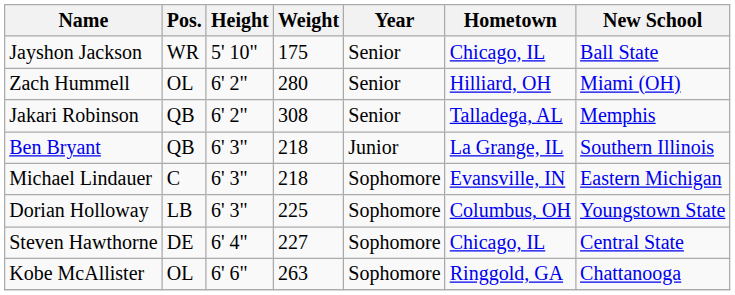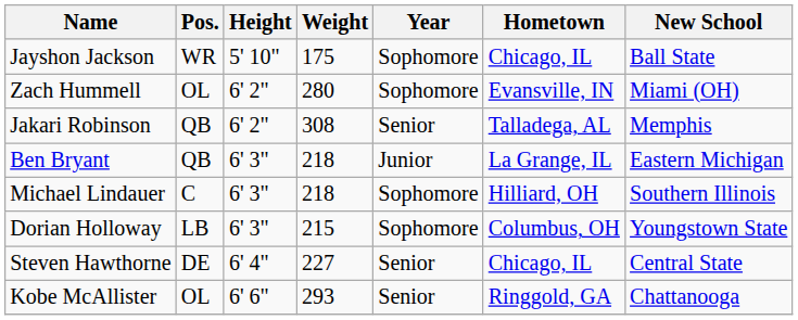 <table class="wikitable sortable">
 <tr>
 <th>Name</th>
 <th>Pos.</th>
 <th>Height</th>
 <th>Weight</th>
 <th>Year</th>
 <th>Hometown</th>
 <th class="unsortable">New School</th>
 </tr>
 <tr>
 <td>Jayshon Jackson</td>
 <td>WR</td>
 <td>5' 10"</td>
 <td>175</td>
-<td>Senior</td>
+<td>Sophomore</td>
 <td><a href='#'>Chicago, IL</a></td>
 <td><a href='#'>Ball State</a></td>
 </tr>
 <tr>
 <td>Zach Hummell</td>
 <td>OL</td>
 <td>6' 2"</td>
 <td>280</td>
-<td> Senior</td>
-<td><a href='#'>Hilliard, OH</a></td>
+<td> Sophomore</td>
+<td><a href='#'>Evansville, IN</a></td>
 <td><a href='#'>Miami (OH)</a></td>
 </tr>
 <tr>
 <td>Jakari Robinson</td>
 <td>QB</td>
 <td>6' 2"</td>
 <td>308</td>
 <td> Senior</td>
 <td><a href='#'>Talladega, AL</a></td>
 <td><a href='#'>Memphis</a></td>
 </tr>
 <tr>
 <td><a href='#'>Ben Bryant</a></td>
 <td>QB</td>
 <td>6' 3"</td>
 <td>218</td>
 <td> Junior</td>
 <td><a href='#'>La Grange, IL</a></td>
-<td><a href='#'>Southern Illinois</a></td>
+<td><a href='#'>Eastern Michigan</a></td>
 </tr>
 <tr>
 <td>Michael Lindauer</td>
 <td>C</td>
 <td>6' 3"</td>
 <td>218</td>
 <td> Sophomore</td>
-<td><a href='#'>Evansville, IN</a></td>
-<td><a href='#'>Eastern Michigan</a></td>
+<td><a href='#'>Hilliard, OH</a></td>
+<td><a href='#'>Southern Illinois</a></td>
 </tr>
 <tr>
 <td>Dorian Holloway</td>
 <td>LB</td>
 <td>6' 3"</td>
-<td>225</td>
+<td>215</td>
 <td> Sophomore</td>
 <td><a href='#'>Columbus, OH</a></td>
 <td><a href='#'>Youngstown State</a></td>
 </tr>
 <tr>
 <td>Steven Hawthorne</td>
 <td>DE</td>
 <td>6' 4"</td>
 <td>227</td>
-<td> Sophomore</td>
+<td>Senior</td>
 <td><a href='#'>Chicago, IL</a></td>
 <td><a href='#'>Central State</a></td>
 </tr>
 <tr>
 <td>Kobe McAllister</td>
 <td>OL</td>
 <td>6' 6"</td>
-<td>263</td>
-<td>Sophomore</td>
+<td>293</td>
+<td>Senior</td>
 <td><a href='#'>Ringgold, GA</a></td>
 <td><a href='#'>Chattanooga</a></td>
 </tr>
 <tr>
 </tr>
 </table>
